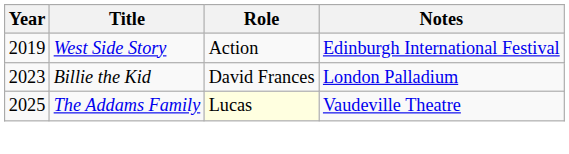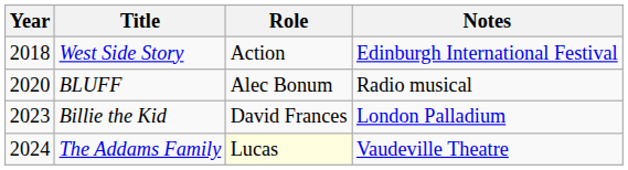 <table class="wikitable">
 <tr>
 <th>Year</th>
 <th>Title</th>
 <th>Role</th>
 <th>Notes</th>
 </tr>
 <tr>
-<td>2019</td>
+<td>2018</td>
 <td><em><a href='#'>West Side Story</a></em></td>
 <td>Action</td>
 <td><a href='#'>Edinburgh International Festival</a></td>
+</tr>
+<tr>
+<td>2020</td>
+<td><em>BLUFF</em></td>
+<td>Alec Bonum</td>
+<td>Radio musical</td>
 </tr>
 <tr>
 <td>2023</td>
 <td><em>Billie the Kid</em></td>
 <td>David Frances</td>
 <td><a href='#'>London Palladium</a></td>
 </tr>
 <tr>
-<td>2025</td>
+<td>2024</td>
 <td><em><a href='#'>The Addams Family</a></em></td>
 <td style="background: lightyellow;">Lucas</td>
 <td><a href='#'>Vaudeville Theatre</a></td>
 </tr>
 </table>
